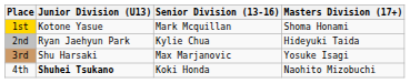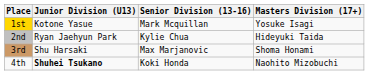 <table class="wikitable">
 <tr>
 <th>Place</th>
 <th>Junior Division (U13)</th>
 <th>Senior Division (13-16)</th>
 <th>Masters Division (17+)</th>
 </tr>
 <tr>
 <td style="text-align:center; background:gold;">1st</td>
 <td> Kotone Yasue</td>
 <td> Mark Mcquillan</td>
-<td> Shoma Honami</td>
+<td> Yosuke Isagi</td>
 </tr>
 <tr>
 <td style="text-align:center; background:silver;">2nd</td>
 <td> Ryan Jaehyun Park</td>
 <td> Kylie Chua</td>
 <td> Hideyuki Taida</td>
 </tr>
 <tr>
 <td style="text-align:center; background:#c96;">3rd</td>
 <td> Shu Harsaki</td>
 <td> Max Marjanovic</td>
-<td> Yosuke Isagi</td>
+<td> Shoma Honami</td>
 </tr>
 <tr>
 <td style="text-align:center">4th</td>
 <td><strong> Shuhei Tsukano</strong></td>
 <td> Koki Honda</td>
 <td> Naohito Mizobuchi</td>
 </tr>
 </table>
